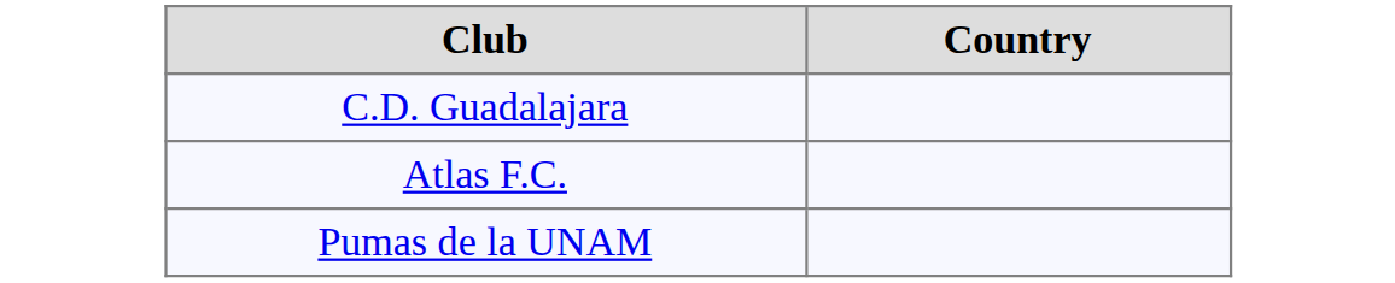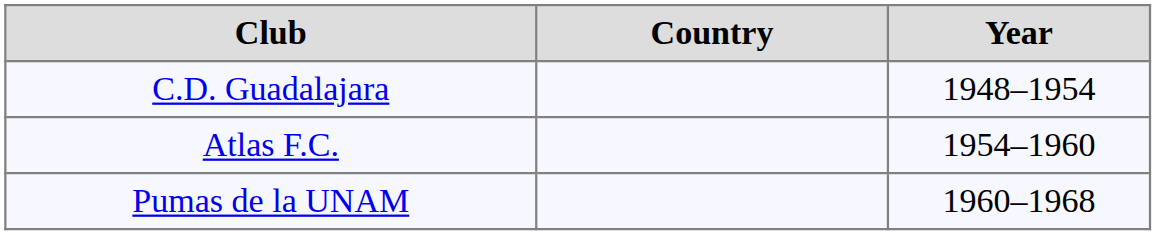 <table align="center" bgcolor="#f7f8ff" cellpadding="3" cellspacing="0" border="1" style="font-size: 95%; border: gray solid 1px; border-collapse: collapse;">
 <tr align=center bgcolor=#DDDDDD style="color:black;">
 <th width="230">Club</th>
 <th width="150">Country</th>
+<th width="110">Year</th>
 </tr>
 <tr align=center>
 <td><a href='#'>C.D. Guadalajara</a></td>
 <td></td>
+<td>1948–1954</td>
 </tr>
 <tr align=center>
 <td><a href='#'>Atlas F.C.</a></td>
 <td></td>
+<td>1954–1960</td>
 </tr>
 <tr align=center>
 <td><a href='#'>Pumas de la UNAM</a></td>
 <td></td>
+<td>1960–1968</td>
 </tr>
 </table>
